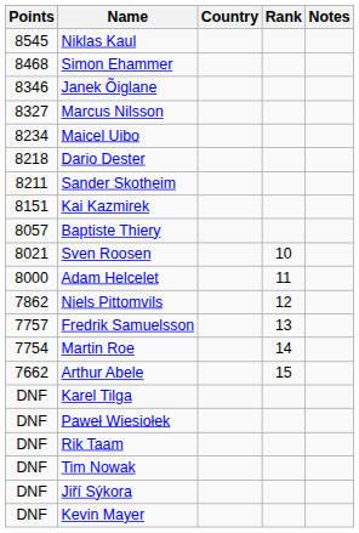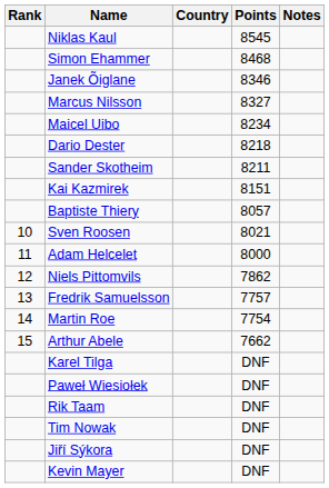 <table class="wikitable sortable" style="text-align:center">
 <tr>
-<th>Points</th>
+<th>Rank</th>
 <th>Name</th>
 <th>Country</th>
-<th>Rank</th>
+<th>Points</th>
 <th>Notes</th>
 </tr>
 <tr>
-<td>8545</td>
+<td></td>
 <td align=left><a href='#'>Niklas Kaul</a></td>
 <td align=left></td>
-<td></td>
+<td>8545</td>
 <td></td>
 </tr>
 <tr>
-<td>8468</td>
+<td></td>
 <td align=left><a href='#'>Simon Ehammer</a></td>
 <td align=left></td>
-<td></td>
+<td>8468</td>
 <td></td>
 </tr>
 <tr>
-<td>8346</td>
+<td></td>
 <td align=left><a href='#'>Janek Õiglane</a></td>
 <td align=left></td>
-<td></td>
+<td>8346</td>
 <td></td>
 </tr>
 <tr>
-<td>8327</td>
+<td></td>
 <td align=left><a href='#'>Marcus Nilsson</a></td>
 <td align=left></td>
-<td></td>
+<td>8327</td>
 <td></td>
 </tr>
 <tr>
-<td>8234</td>
+<td></td>
 <td align=left><a href='#'>Maicel Uibo</a></td>
 <td align=left></td>
-<td></td>
+<td>8234</td>
 <td></td>
 </tr>
 <tr>
-<td>8218</td>
+<td></td>
 <td align=left><a href='#'>Dario Dester</a></td>
 <td align=left></td>
-<td></td>
+<td>8218</td>
 <td></td>
 </tr>
 <tr>
-<td>8211</td>
+<td></td>
 <td align=left><a href='#'>Sander Skotheim</a></td>
 <td align=left></td>
-<td></td>
+<td>8211</td>
 <td></td>
 </tr>
 <tr>
-<td>8151</td>
+<td></td>
 <td align=left><a href='#'>Kai Kazmirek</a></td>
 <td align=left></td>
-<td></td>
+<td>8151</td>
 <td></td>
 </tr>
 <tr>
-<td>8057</td>
+<td></td>
 <td align=left><a href='#'>Baptiste Thiery</a></td>
 <td align=left></td>
-<td></td>
+<td>8057</td>
 <td></td>
 </tr>
 <tr>
-<td>8021</td>
+<td>10</td>
 <td align=left><a href='#'>Sven Roosen</a></td>
 <td align=left></td>
-<td>10</td>
+<td>8021</td>
 <td></td>
 </tr>
 <tr>
-<td>8000</td>
+<td>11</td>
 <td align=left><a href='#'>Adam Helcelet</a></td>
 <td align=left></td>
-<td>11</td>
+<td>8000</td>
 <td></td>
 </tr>
 <tr>
-<td>7862</td>
+<td>12</td>
 <td align=left><a href='#'>Niels Pittomvils</a></td>
 <td align=left></td>
-<td>12</td>
+<td>7862</td>
 <td></td>
 </tr>
 <tr>
-<td>7757</td>
+<td>13</td>
 <td align=left><a href='#'>Fredrik Samuelsson</a></td>
 <td align=left></td>
-<td>13</td>
+<td>7757</td>
 <td></td>
 </tr>
 <tr>
-<td>7754</td>
+<td>14</td>
 <td align=left><a href='#'>Martin Roe</a></td>
 <td align=left></td>
-<td>14</td>
+<td>7754</td>
 <td></td>
 </tr>
 <tr>
-<td>7662</td>
+<td>15</td>
 <td align=left><a href='#'>Arthur Abele</a></td>
 <td align=left></td>
-<td>15</td>
+<td>7662</td>
 <td></td>
 </tr>
 <tr>
-<td>DNF</td>
+<td></td>
 <td align=left><a href='#'>Karel Tilga</a></td>
 <td align=left></td>
-<td></td>
+<td>DNF</td>
 <td></td>
 </tr>
 <tr>
-<td>DNF</td>
+<td></td>
 <td align=left><a href='#'>Paweł Wiesiołek</a></td>
 <td align=left></td>
-<td></td>
+<td>DNF</td>
 <td></td>
 </tr>
 <tr>
-<td>DNF</td>
+<td></td>
 <td align=left><a href='#'>Rik Taam</a></td>
 <td align=left></td>
-<td></td>
+<td>DNF</td>
 <td></td>
 </tr>
 <tr>
-<td>DNF</td>
+<td></td>
 <td align=left><a href='#'>Tim Nowak</a></td>
 <td align=left></td>
-<td></td>
+<td>DNF</td>
 <td></td>
 </tr>
 <tr>
-<td>DNF</td>
+<td></td>
 <td align=left><a href='#'>Jiří Sýkora</a></td>
 <td align=left></td>
-<td></td>
+<td>DNF</td>
 <td></td>
 </tr>
 <tr>
-<td>DNF</td>
+<td></td>
 <td align=left><a href='#'>Kevin Mayer</a></td>
 <td align=left></td>
-<td></td>
+<td>DNF</td>
 <td></td>
 </tr>
 </table>
